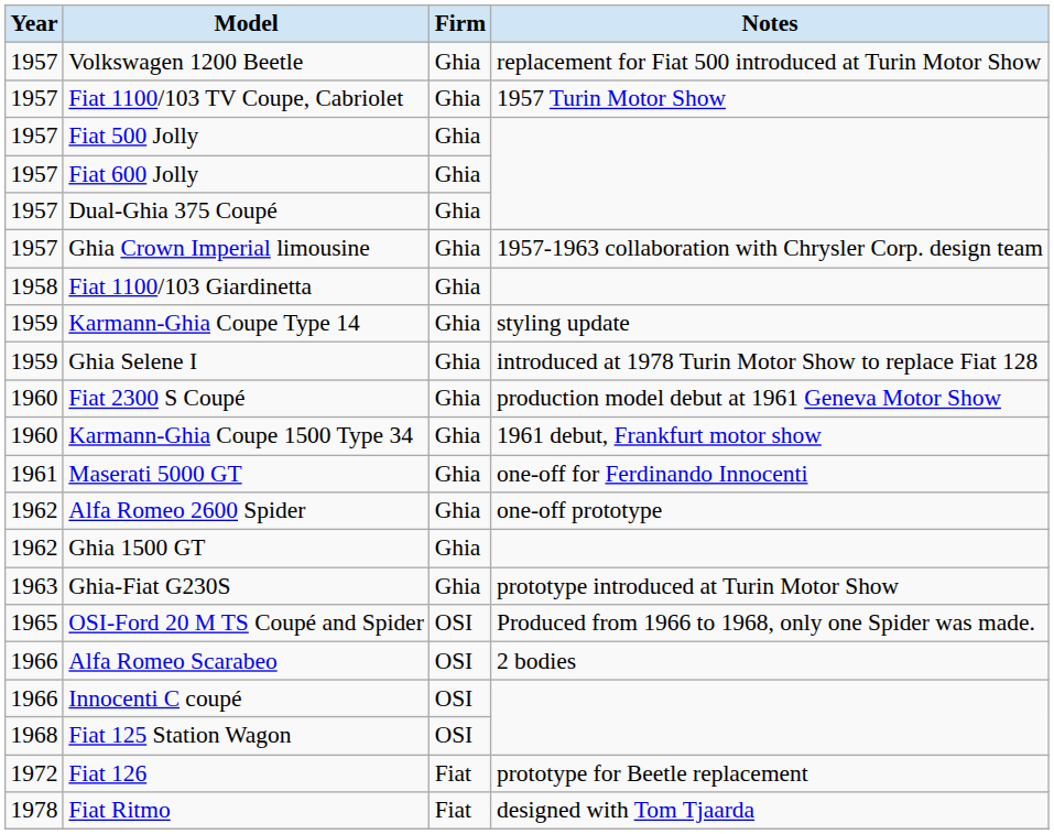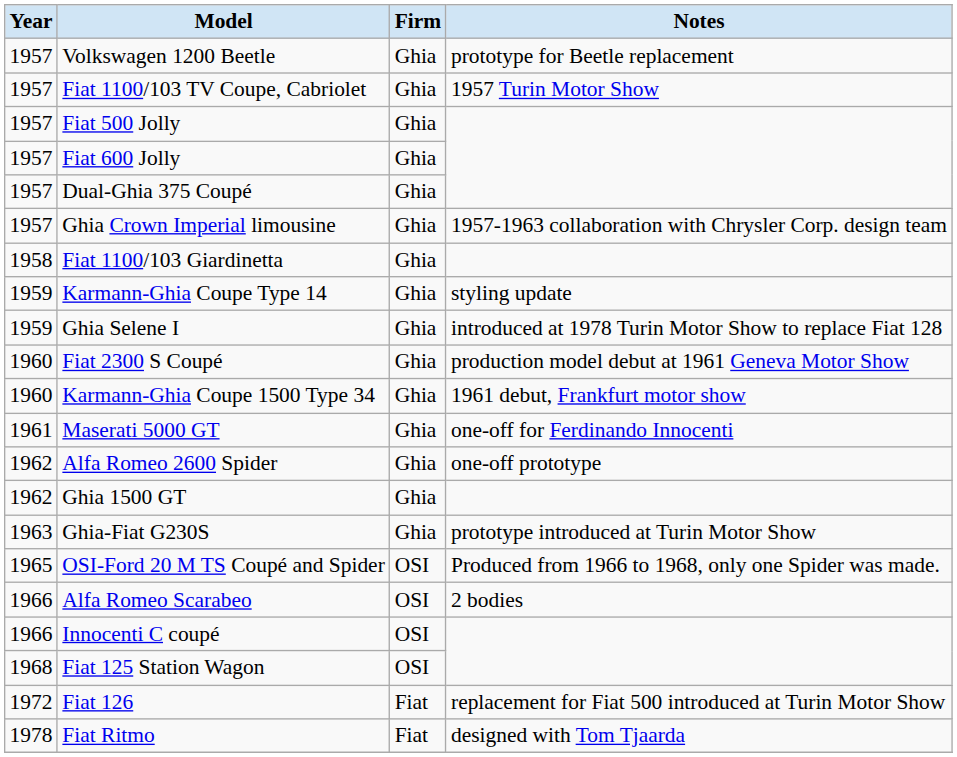 <table class="wikitable sortable collapsible">
 <tr valign=top>
 <th style="background:#d0e5f5">Year</th>
 <th style="background:#d0e5f5">Model</th>
 <th style="background:#d0e5f5">Firm</th>
 <th style="background:#d0e5f5">Notes</th>
 </tr>
 <tr>
 <td>1957</td>
 <td>Volkswagen 1200 Beetle</td>
 <td>Ghia</td>
-<td>replacement for Fiat 500 introduced at Turin Motor Show</td>
+<td>prototype for Beetle replacement</td>
 </tr>
 <tr>
 <td>1957</td>
 <td><a href='#'>Fiat 1100</a>/103 TV Coupe, Cabriolet</td>
 <td>Ghia</td>
 <td>1957 <a href='#'>Turin Motor Show</a></td>
 </tr>
 <tr>
 <td>1957</td>
 <td><a href='#'>Fiat 500</a> Jolly</td>
 <td>Ghia</td>
 </tr>
 <tr>
 <td>1957</td>
 <td><a href='#'>Fiat 600</a> Jolly</td>
 <td>Ghia</td>
 </tr>
 <tr>
 <td>1957</td>
 <td>Dual-Ghia 375 Coupé</td>
 <td>Ghia</td>
 </tr>
 <tr>
 <td>1957</td>
 <td>Ghia <a href='#'>Crown Imperial</a> limousine</td>
 <td>Ghia</td>
 <td>1957-1963 collaboration with Chrysler Corp. design team</td>
 </tr>
 <tr>
 <td>1958</td>
 <td><a href='#'>Fiat 1100</a>/103 Giardinetta</td>
 <td>Ghia</td>
 <td></td>
 </tr>
 <tr>
 <td>1959</td>
 <td><a href='#'>Karmann-Ghia</a> Coupe Type 14</td>
 <td>Ghia</td>
 <td>styling update</td>
 </tr>
 <tr>
 <td>1959</td>
 <td>Ghia Selene I</td>
 <td>Ghia</td>
 <td>introduced at 1978 Turin Motor Show to replace Fiat 128</td>
 </tr>
 <tr>
 <td>1960</td>
 <td><a href='#'>Fiat 2300</a> S Coupé</td>
 <td>Ghia</td>
 <td>production model debut at 1961 <a href='#'>Geneva Motor Show</a></td>
 </tr>
 <tr>
 <td>1960</td>
 <td><a href='#'>Karmann-Ghia</a> Coupe 1500 Type 34</td>
 <td>Ghia</td>
 <td>1961 debut, <a href='#'>Frankfurt motor show</a></td>
 </tr>
 <tr>
 <td>1961</td>
 <td><a href='#'>Maserati 5000 GT</a></td>
 <td>Ghia</td>
 <td>one-off for <a href='#'>Ferdinando Innocenti</a></td>
 </tr>
 <tr>
 <td>1962</td>
 <td><a href='#'>Alfa Romeo 2600</a> Spider</td>
 <td>Ghia</td>
 <td>one-off prototype</td>
 </tr>
 <tr>
 <td>1962</td>
 <td>Ghia 1500 GT</td>
 <td>Ghia</td>
 <td></td>
 </tr>
 <tr>
 <td>1963</td>
 <td>Ghia-Fiat G230S</td>
 <td>Ghia</td>
 <td>prototype introduced at Turin Motor Show</td>
 </tr>
 <tr>
 <td>1965</td>
 <td><a href='#'>OSI-Ford 20 M TS</a> Coupé and Spider</td>
 <td>OSI</td>
 <td>Produced from 1966 to 1968, only one Spider was made.</td>
 </tr>
 <tr>
 <td>1966</td>
 <td><a href='#'>Alfa Romeo Scarabeo</a></td>
 <td>OSI</td>
 <td>2 bodies</td>
 </tr>
 <tr>
 <td>1966</td>
 <td><a href='#'>Innocenti C</a> coupé</td>
 <td>OSI</td>
 </tr>
 <tr>
 <td>1968</td>
 <td><a href='#'>Fiat 125</a> Station Wagon</td>
 <td>OSI</td>
 </tr>
 <tr>
 <td>1972</td>
 <td><a href='#'>Fiat 126</a></td>
 <td>Fiat</td>
-<td>prototype for Beetle replacement</td>
+<td>replacement for Fiat 500 introduced at Turin Motor Show</td>
 </tr>
 <tr>
 <td>1978</td>
 <td><a href='#'>Fiat Ritmo</a></td>
 <td>Fiat</td>
 <td>designed with <a href='#'>Tom Tjaarda</a></td>
 </tr>
 <tr>
 </tr>
 </table>
